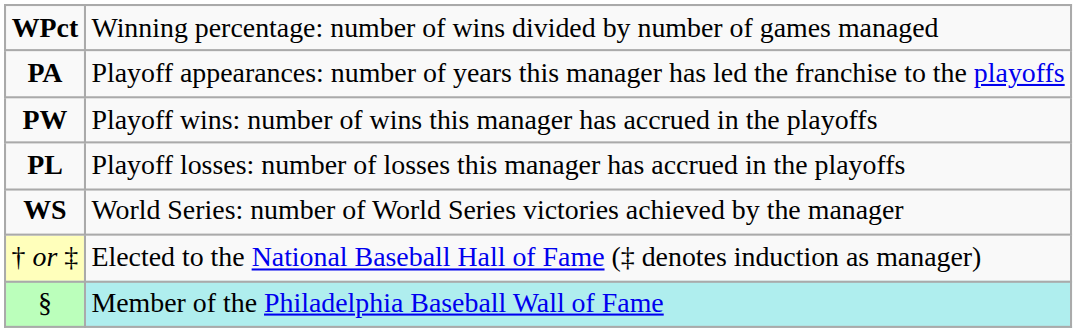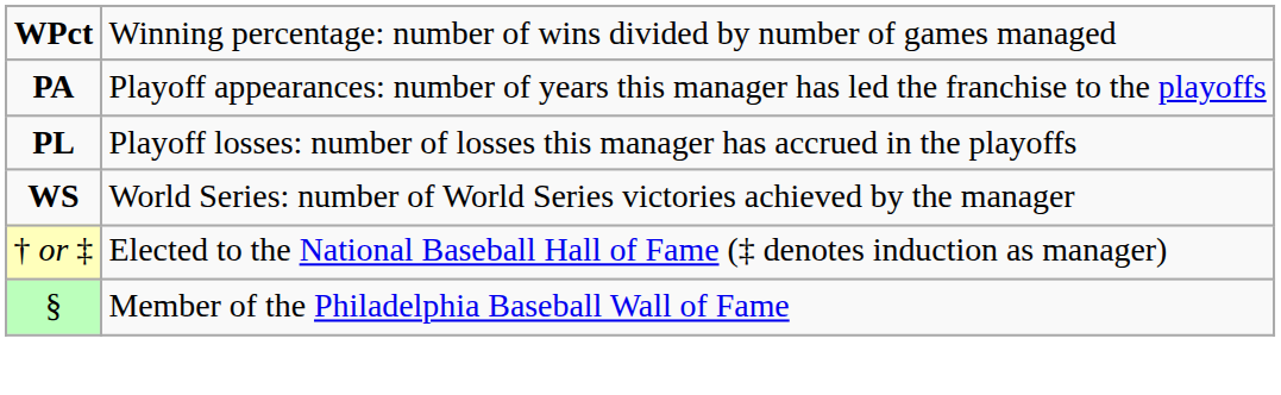 <table class="wikitable" style="font-size:85%">
 <tr>
 <td style="text-align:center;"><strong>WPct</strong></td>
 <td>Winning percentage: number of wins divided by number of games managed</td>
 </tr>
 <tr>
 <td style="text-align:center;"><strong>PA</strong></td>
 <td>Playoff appearances: number of years this manager has led the franchise to the <a href='#'>playoffs</a></td>
-</tr>
-<tr>
-<td style="text-align:center;"><strong>PW</strong></td>
-<td>Playoff wins: number of wins this manager has accrued in the playoffs</td>
 </tr>
 <tr>
 <td style="text-align:center;"><strong>PL</strong></td>
 <td>Playoff losses: number of losses this manager has accrued in the playoffs</td>
 </tr>
 <tr>
 <td style="text-align:center;"><strong>WS</strong></td>
 <td>World Series: number of World Series victories achieved by the manager</td>
 </tr>
 <tr>
 <td bgcolor="#ffffbb" style="text-align:center;">† <em>or</em> ‡</td>
 <td>Elected to the <a href='#'>National Baseball Hall of Fame</a> (‡ denotes induction as manager)</td>
 </tr>
 <tr>
 <td bgcolor="#bbffbb" style="text-align:center;">§</td>
-<td style="background: paleturquoise;">Member of the <a href='#'>Philadelphia Baseball Wall of Fame</a></td>
+<td>Member of the <a href='#'>Philadelphia Baseball Wall of Fame</a></td>
 </tr>
 </table>
